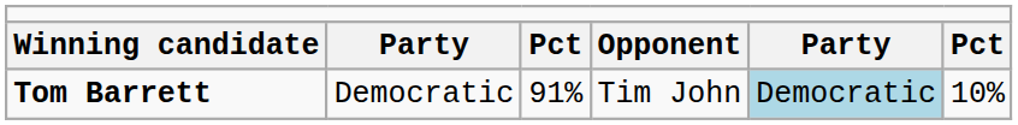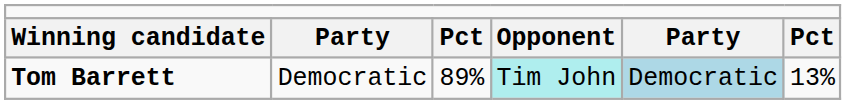 <table class="wikitable" style="font-size:88%">
 <tr>
 <td colspan=10></td>
 </tr>
 <tr>
 <th>Winning candidate</th>
 <th>Party</th>
 <th>Pct</th>
 <th>Opponent</th>
 <th>Party</th>
 <th>Pct</th>
 </tr>
 <tr>
 <td><strong>Tom Barrett</strong></td>
 <td>Democratic</td>
-<td>91%</td>
-<td>Tim John</td>
+<td>89%</td>
+<td style="background: paleturquoise;">Tim John</td>
 <td style="background: lightblue;">Democratic</td>
-<td>10%</td>
+<td>13%</td>
 </tr>
 </table>
